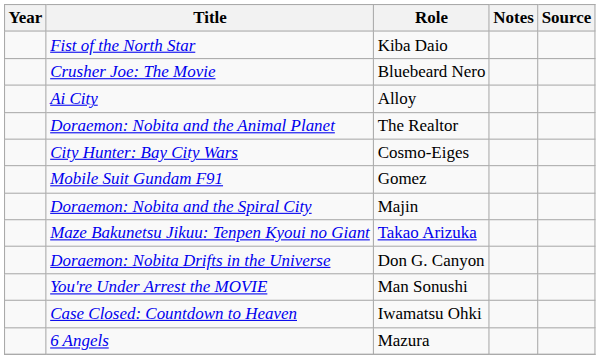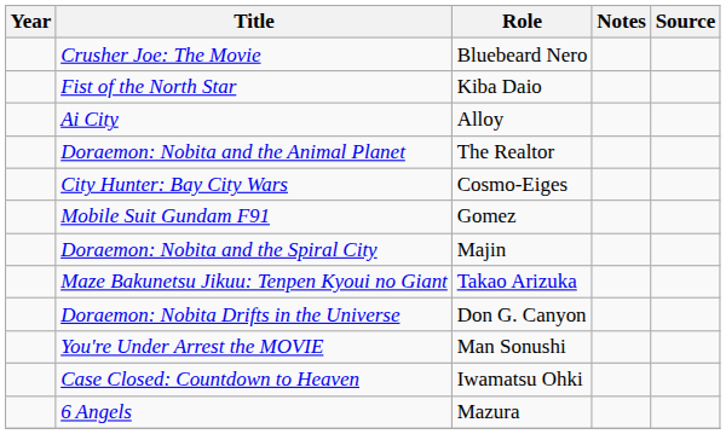 <table class="wikitable sortable plainrowheaders">
 <tr>
 <th>Year</th>
 <th>Title</th>
 <th>Role</th>
 <th class="unsortable">Notes</th>
 <th class="unsortable">Source</th>
 </tr>
 <tr>
 <td></td>
-<td><em><a href='#'>Fist of the North Star</a></em></td>
-<td>Kiba Daio</td>
+<td><em><a href='#'>Crusher Joe: The Movie</a></em></td>
+<td>Bluebeard Nero</td>
 <td></td>
 <td></td>
 </tr>
 <tr>
 <td></td>
-<td><em><a href='#'>Crusher Joe: The Movie</a></em></td>
-<td>Bluebeard Nero</td>
+<td><em><a href='#'>Fist of the North Star</a></em></td>
+<td>Kiba Daio</td>
 <td></td>
 <td></td>
 </tr>
 <tr>
 <td></td>
 <td><em><a href='#'>Ai City</a></em></td>
 <td>Alloy</td>
 <td></td>
 <td></td>
 </tr>
 <tr>
 <td></td>
 <td><em><a href='#'>Doraemon: Nobita and the Animal Planet</a></em></td>
 <td>The Realtor</td>
 <td></td>
 <td></td>
 </tr>
 <tr>
 <td></td>
 <td><em><a href='#'>City Hunter: Bay City Wars</a></em></td>
 <td>Cosmo-Eiges</td>
 <td></td>
 <td></td>
 </tr>
 <tr>
 <td></td>
 <td><em><a href='#'>Mobile Suit Gundam F91</a></em></td>
 <td>Gomez</td>
 <td></td>
 <td></td>
 </tr>
 <tr>
 <td></td>
 <td><em><a href='#'>Doraemon: Nobita and the Spiral City</a></em></td>
 <td>Majin</td>
 <td></td>
 <td></td>
 </tr>
 <tr>
 <td></td>
 <td><em> <a href='#'>Maze Bakunetsu Jikuu: Tenpen Kyoui no Giant</a></em></td>
 <td><a href='#'>Takao Arizuka</a></td>
 <td></td>
 <td></td>
 </tr>
 <tr>
 <td></td>
 <td><em><a href='#'>Doraemon: Nobita Drifts in the Universe</a></em></td>
 <td>Don G. Canyon</td>
 <td></td>
 <td></td>
 </tr>
 <tr>
 <td></td>
 <td><em><a href='#'>You're Under Arrest the MOVIE</a></em></td>
 <td>Man Sonushi</td>
 <td></td>
 <td></td>
 </tr>
 <tr>
 <td></td>
 <td><em><a href='#'>Case Closed: Countdown to Heaven</a></em></td>
 <td>Iwamatsu Ohki</td>
 <td></td>
 <td></td>
 </tr>
 <tr>
 <td></td>
 <td><em><a href='#'>6 Angels</a></em></td>
 <td>Mazura</td>
 <td></td>
 <td></td>
 </tr>
 <tr>
 </tr>
 </table>
